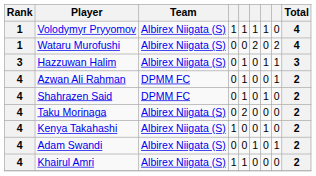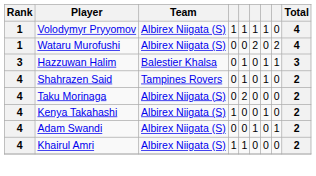 <table class="wikitable" style="text-align:center; font-size:90%">
 <tr>
 <th>Rank</th>
 <th>Player</th>
 <th>Team</th>
 <th></th>
 <th></th>
 <th></th>
 <th></th>
 <th></th>
 <th>Total</th>
 </tr>
 <tr>
 <th>1</th>
 <td align=left> <a href='#'>Volodymyr Pryyomov</a></td>
 <td align=left><a href='#'>Albirex Niigata (S)</a></td>
 <td>1</td>
 <td>1</td>
 <td>1</td>
 <td>1</td>
 <td>0</td>
 <th>4</th>
 </tr>
 <tr>
 <th>1</th>
 <td align=left> <a href='#'>Wataru Murofushi</a></td>
 <td align=left><a href='#'>Albirex Niigata (S)</a></td>
 <td>0</td>
 <td>0</td>
 <td>2</td>
 <td>0</td>
 <td>2</td>
 <th>4</th>
 </tr>
 <tr>
 <th>3</th>
 <td align=left> <a href='#'>Hazzuwan Halim</a></td>
-<td align=left><a href='#'>Albirex Niigata (S)</a></td>
+<td align=left><a href='#'>Balestier Khalsa</a></td>
 <td>0</td>
 <td>1</td>
 <td>0</td>
 <td>1</td>
 <td>1</td>
 <th>3</th>
 </tr>
 <tr>
 <th>4</th>
-<td align=left> <a href='#'>Azwan Ali Rahman</a></td>
-<td align=left><a href='#'>DPMM FC</a></td>
-<td>0</td>
-<td>1</td>
-<td>0</td>
-<td>0</td>
-<td>1</td>
-<th>2</th>
-</tr>
-<tr>
-<th>4</th>
 <td align=left> <a href='#'>Shahrazen Said</a></td>
-<td align=left><a href='#'>DPMM FC</a></td>
+<td align=left><a href='#'>Tampines Rovers</a></td>
 <td>0</td>
 <td>1</td>
 <td>0</td>
 <td>1</td>
 <td>0</td>
 <th>2</th>
 </tr>
 <tr>
 <th>4</th>
 <td align=left> <a href='#'>Taku Morinaga</a></td>
 <td align=left><a href='#'>Albirex Niigata (S)</a></td>
 <td>0</td>
 <td>2</td>
 <td>0</td>
 <td>0</td>
 <td>0</td>
 <th>2</th>
 </tr>
 <tr>
 <th>4</th>
 <td align=left> <a href='#'>Kenya Takahashi</a></td>
 <td align=left><a href='#'>Albirex Niigata (S)</a></td>
 <td>1</td>
 <td>0</td>
 <td>0</td>
 <td>1</td>
 <td>0</td>
 <th>2</th>
 </tr>
 <tr>
 <th>4</th>
 <td align=left> <a href='#'>Adam Swandi</a></td>
 <td align=left><a href='#'>Albirex Niigata (S)</a></td>
 <td>0</td>
 <td>0</td>
 <td>1</td>
 <td>0</td>
 <td>1</td>
 <th>2</th>
 </tr>
 <tr>
 <th>4</th>
 <td align=left> <a href='#'>Khairul Amri</a></td>
 <td align=left><a href='#'>Albirex Niigata (S)</a></td>
 <td>1</td>
 <td>1</td>
 <td>0</td>
 <td>0</td>
 <td>0</td>
 <th>2</th>
 </tr>
 <tr>
 </tr>
 </table>
